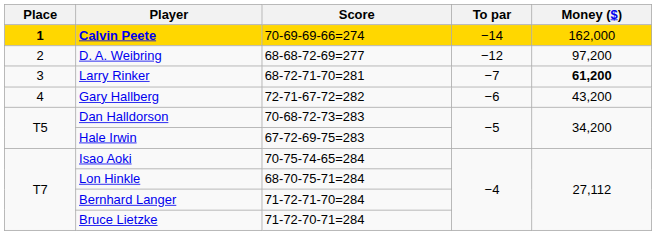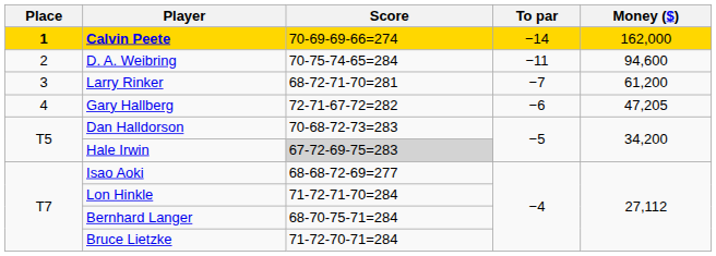 <table class="wikitable" style="width:50em;margin-bottom:0;">
 <tr>
 <th>Place</th>
 <th>Player</th>
 <th>Score</th>
 <th>To par</th>
 <th>Money (<a href='#'>$</a>)</th>
 </tr>
 <tr style="background:gold">
 <td align=center><strong>1</strong></td>
 <td> <strong><a href='#'>Calvin Peete</a></strong></td>
 <td>70-69-69-66=274</td>
 <td align=center>−14</td>
 <td align=center>162,000</td>
 </tr>
 <tr>
 <td align=center>2</td>
 <td> <a href='#'>D. A. Weibring</a></td>
-<td>68-68-72-69=277</td>
-<td align=center>−12</td>
-<td align=center>97,200</td>
+<td>70-75-74-65=284</td>
+<td align=center>−11</td>
+<td align=center>94,600</td>
 </tr>
 <tr>
 <td align=center>3</td>
 <td> <a href='#'>Larry Rinker</a></td>
 <td>68-72-71-70=281</td>
 <td align=center>−7</td>
-<td align=center><strong>61,200</strong></td>
+<td align=center>61,200</td>
 </tr>
 <tr>
 <td align=center>4</td>
 <td> <a href='#'>Gary Hallberg</a></td>
 <td>72-71-67-72=282</td>
 <td align=center>−6</td>
-<td align=center>43,200</td>
+<td align=center>47,205</td>
 </tr>
 <tr>
 <td rowspan=2 align=center>T5</td>
 <td> <a href='#'>Dan Halldorson</a></td>
 <td>70-68-72-73=283</td>
 <td rowspan=2 align=center>−5</td>
 <td rowspan=2 align=center>34,200</td>
 </tr>
 <tr>
 <td> <a href='#'>Hale Irwin</a></td>
-<td>67-72-69-75=283</td>
+<td style="background: lightgrey;">67-72-69-75=283</td>
 </tr>
 <tr>
 <td rowspan=4 align=center>T7</td>
 <td> <a href='#'>Isao Aoki</a></td>
-<td>70-75-74-65=284</td>
+<td>68-68-72-69=277</td>
 <td rowspan=4 align=center>−4</td>
 <td rowspan=4 align=center>27,112</td>
 </tr>
 <tr>
 <td> <a href='#'>Lon Hinkle</a></td>
-<td>68-70-75-71=284</td>
+<td>71-72-71-70=284</td>
 </tr>
 <tr>
 <td> <a href='#'>Bernhard Langer</a></td>
-<td>71-72-71-70=284</td>
+<td>68-70-75-71=284</td>
 </tr>
 <tr>
 <td> <a href='#'>Bruce Lietzke</a></td>
 <td>71-72-70-71=284</td>
 </tr>
 </table>
